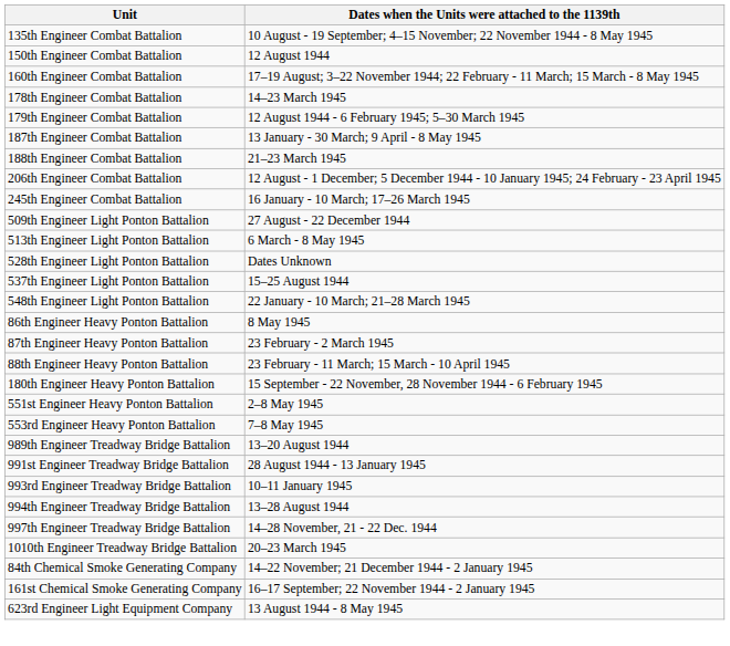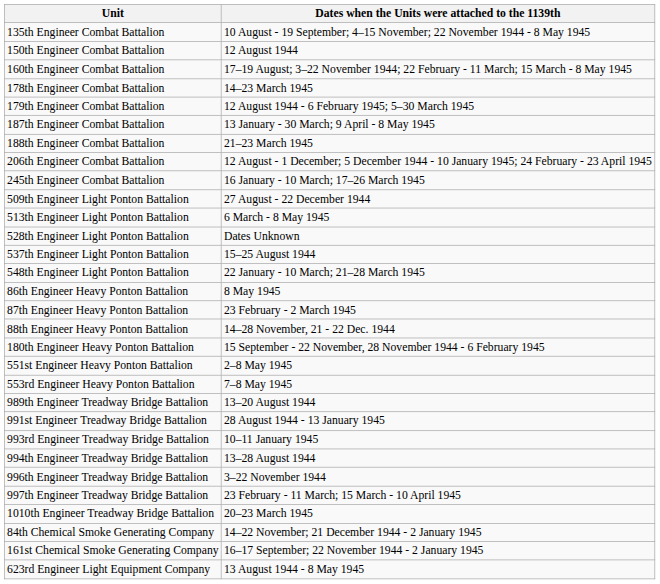 <table class="wikitable nowraplinks">
 <tr style="background:#efefef;">
 <th>Unit</th>
 <th>Dates when the Units were attached to the 1139th </th>
 </tr>
 <tr>
 <td>135th Engineer Combat Battalion</td>
 <td>10 August - 19 September; 4–15 November; 22 November 1944 - 8 May 1945</td>
 </tr>
 <tr>
 <td>150th Engineer Combat Battalion</td>
 <td>12 August 1944</td>
 </tr>
 <tr>
 <td>160th Engineer Combat Battalion</td>
 <td>17–19 August; 3–22 November 1944; 22 February - 11 March; 15 March - 8 May 1945</td>
 </tr>
 <tr>
 <td>178th Engineer Combat Battalion</td>
 <td>14–23 March 1945</td>
 </tr>
 <tr>
 <td>179th Engineer Combat Battalion</td>
 <td>12 August 1944 - 6 February 1945; 5–30 March 1945</td>
 </tr>
 <tr>
 <td>187th Engineer Combat Battalion</td>
 <td>13 January - 30 March; 9 April - 8 May 1945</td>
 </tr>
 <tr>
 <td>188th Engineer Combat Battalion</td>
 <td>21–23 March 1945</td>
 </tr>
 <tr>
 <td>206th Engineer Combat Battalion</td>
 <td>12 August - 1 December; 5 December 1944 - 10 January 1945; 24 February - 23 April 1945</td>
 </tr>
 <tr>
 <td>245th Engineer Combat Battalion</td>
 <td>16 January - 10 March; 17–26 March 1945</td>
 </tr>
 <tr>
 <td>509th Engineer Light Ponton Battalion</td>
 <td>27 August - 22 December 1944</td>
 </tr>
 <tr>
 <td>513th Engineer Light Ponton Battalion</td>
 <td>6 March - 8 May 1945</td>
 </tr>
 <tr>
 <td>528th Engineer Light Ponton Battalion</td>
 <td>Dates Unknown</td>
 </tr>
 <tr>
 <td>537th Engineer Light Ponton Battalion</td>
 <td>15–25 August 1944</td>
 </tr>
 <tr>
 <td>548th Engineer Light Ponton Battalion</td>
 <td>22 January - 10 March; 21–28 March 1945</td>
 </tr>
 <tr>
 <td>86th Engineer Heavy Ponton Battalion</td>
 <td>8 May 1945</td>
 </tr>
 <tr>
 <td>87th Engineer Heavy Ponton Battalion</td>
 <td>23 February - 2 March 1945</td>
 </tr>
 <tr>
 <td>88th Engineer Heavy Ponton Battalion</td>
-<td>23 February - 11 March; 15 March - 10 April 1945</td>
+<td>14–28 November, 21 - 22 Dec. 1944</td>
 </tr>
 <tr>
 <td>180th Engineer Heavy Ponton Battalion</td>
 <td>15 September - 22 November, 28 November 1944 - 6 February 1945</td>
 </tr>
 <tr>
 <td>551st Engineer Heavy Ponton Battalion</td>
 <td>2–8 May 1945</td>
 </tr>
 <tr>
 <td>553rd Engineer Heavy Ponton Battalion</td>
 <td>7–8 May 1945</td>
 </tr>
 <tr>
 <td>989th Engineer Treadway Bridge Battalion</td>
 <td>13–20 August 1944</td>
 </tr>
 <tr>
 <td>991st Engineer Treadway Bridge Battalion</td>
 <td>28 August 1944 - 13 January 1945</td>
 </tr>
 <tr>
 <td>993rd Engineer Treadway Bridge Battalion</td>
 <td>10–11 January 1945</td>
 </tr>
 <tr>
 <td>994th Engineer Treadway Bridge Battalion</td>
 <td>13–28 August 1944</td>
 </tr>
 <tr>
+<td>996th Engineer Treadway Bridge Battalion</td>
+<td>3–22 November 1944</td>
+</tr>
+<tr>
 <td>997th Engineer Treadway Bridge Battalion</td>
-<td>14–28 November, 21 - 22 Dec. 1944</td>
+<td>23 February - 11 March; 15 March - 10 April 1945</td>
 </tr>
 <tr>
 <td>1010th Engineer Treadway Bridge Battalion</td>
 <td>20–23 March 1945</td>
 </tr>
 <tr>
 <td>84th Chemical Smoke Generating Company</td>
 <td>14–22 November; 21 December 1944 - 2 January 1945</td>
 </tr>
 <tr>
 <td>161st Chemical Smoke Generating Company</td>
 <td>16–17 September; 22 November 1944 - 2 January 1945</td>
 </tr>
 <tr>
 <td>623rd Engineer Light Equipment Company</td>
 <td>13 August 1944 - 8 May 1945</td>
 </tr>
 </table>
